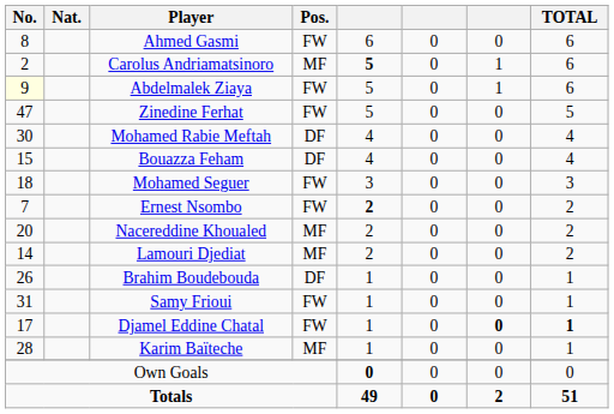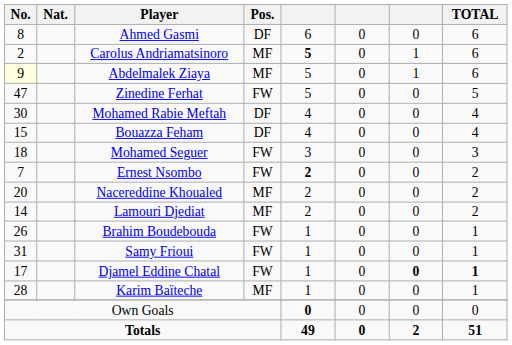 <table class="wikitable sortable alternance"  style="font-size:90%; text-align:center; line-height:14px; width:60%;">
 <tr>
 <th width=10>No.</th>
 <th width=10>Nat.</th>
 <th width=140>Player</th>
 <th width=10>Pos.</th>
 <th width=40></th>
 <th width=40></th>
 <th width=40></th>
 <th width=40>TOTAL</th>
 </tr>
 <tr>
 <td>8</td>
 <td></td>
 <td><a href='#'>Ahmed Gasmi</a></td>
-<td>FW</td>
+<td>DF</td>
 <td>6</td>
 <td>0</td>
 <td>0</td>
 <td>6</td>
 </tr>
 <tr>
 <td>2</td>
 <td></td>
 <td><a href='#'>Carolus Andriamatsinoro</a></td>
 <td>MF</td>
 <td><strong>5</strong></td>
 <td>0</td>
 <td>1</td>
 <td>6</td>
 </tr>
 <tr>
 <td style="background: lightyellow;">9</td>
 <td></td>
 <td><a href='#'>Abdelmalek Ziaya</a></td>
-<td>FW</td>
+<td>MF</td>
 <td>5</td>
 <td>0</td>
 <td>1</td>
 <td>6</td>
 </tr>
 <tr>
 <td>47</td>
 <td></td>
 <td><a href='#'>Zinedine Ferhat</a></td>
 <td>FW</td>
 <td>5</td>
 <td>0</td>
 <td>0</td>
 <td>5</td>
 </tr>
 <tr>
 <td>30</td>
 <td></td>
 <td><a href='#'>Mohamed Rabie Meftah</a></td>
 <td>DF</td>
 <td>4</td>
 <td>0</td>
 <td>0</td>
 <td>4</td>
 </tr>
 <tr>
 <td>15</td>
 <td></td>
 <td><a href='#'>Bouazza Feham</a></td>
 <td>DF</td>
 <td>4</td>
 <td>0</td>
 <td>0</td>
 <td>4</td>
 </tr>
 <tr>
 <td>18</td>
 <td></td>
 <td><a href='#'>Mohamed Seguer</a></td>
 <td>FW</td>
 <td>3</td>
 <td>0</td>
 <td>0</td>
 <td>3</td>
 </tr>
 <tr>
 <td>7</td>
 <td></td>
 <td><a href='#'>Ernest Nsombo</a></td>
 <td>FW</td>
 <td><strong>2</strong></td>
 <td>0</td>
 <td>0</td>
 <td>2</td>
 </tr>
 <tr>
 <td>20</td>
 <td></td>
 <td><a href='#'>Nacereddine Khoualed</a></td>
 <td>MF</td>
 <td>2</td>
 <td>0</td>
 <td>0</td>
 <td>2</td>
 </tr>
 <tr>
 <td>14</td>
 <td></td>
 <td><a href='#'>Lamouri Djediat</a></td>
 <td>MF</td>
 <td>2</td>
 <td>0</td>
 <td>0</td>
 <td>2</td>
 </tr>
 <tr>
 <td>26</td>
 <td></td>
 <td><a href='#'>Brahim Boudebouda</a></td>
-<td>DF</td>
+<td>FW</td>
 <td>1</td>
 <td>0</td>
 <td>0</td>
 <td>1</td>
 </tr>
 <tr>
 <td>31</td>
 <td></td>
 <td><a href='#'>Samy Frioui</a></td>
 <td>FW</td>
 <td>1</td>
 <td>0</td>
 <td>0</td>
 <td>1</td>
 </tr>
 <tr>
 <td>17</td>
 <td></td>
 <td><a href='#'>Djamel Eddine Chatal</a></td>
 <td>FW</td>
 <td>1</td>
 <td>0</td>
 <td><strong>0</strong></td>
 <td><strong>1</strong></td>
 </tr>
 <tr>
 <td>28</td>
 <td></td>
 <td><a href='#'>Karim Baïteche</a></td>
 <td>MF</td>
 <td>1</td>
 <td>0</td>
 <td>0</td>
 <td>1</td>
 </tr>
 <tr>
 </tr>
 <tr class="sortbottom">
 <td colspan="4">Own Goals</td>
 <td><strong>0</strong></td>
 <td>0</td>
 <td>0</td>
 <td>0</td>
 </tr>
 <tr class="sortbottom">
 <td colspan="4"><strong>Totals</strong></td>
 <td><strong>49</strong></td>
 <td><strong>0</strong></td>
 <td><strong>2</strong></td>
 <td><strong>51</strong></td>
 </tr>
 </table>
